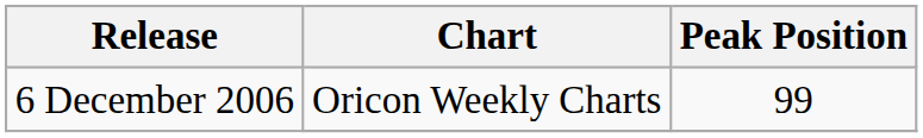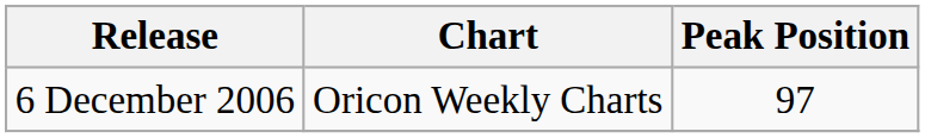 <table class="wikitable">
 <tr>
 <th>Release</th>
 <th>Chart</th>
 <th>Peak Position</th>
 </tr>
 <tr>
 <td rowspan="4">6 December 2006</td>
 <td>Oricon Weekly Charts</td>
-<td align="center">99</td>
+<td align="center">97</td>
 </tr>
 <tr>
 </tr>
 </table>
